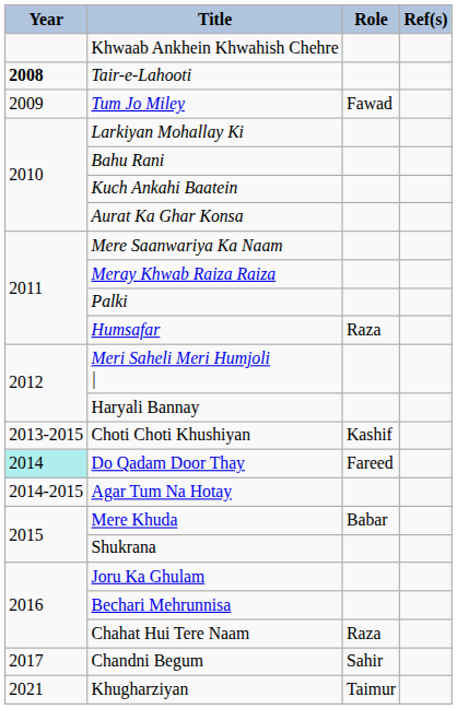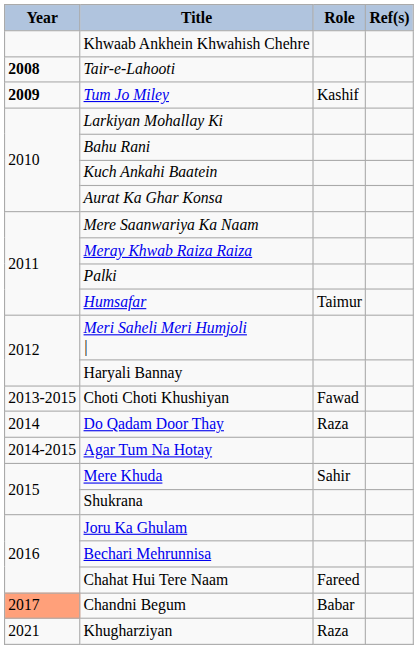 <table class="wikitable" style="font-size:90%">
 <tr style="text-align:center;">
 <th style="background:#B0C4DE;">Year</th>
 <th style="background:#B0C4DE;">Title</th>
 <th style="background:#B0C4DE;">Role</th>
 <th style="background:#B0C4DE;">Ref(s)</th>
 </tr>
 <tr>
 <td></td>
 <td>Khwaab Ankhein Khwahish Chehre</td>
 <td></td>
 <td></td>
 </tr>
 <tr>
 <td><strong>2008</strong></td>
 <td><em>Tair-e-Lahooti</em></td>
 <td></td>
 <td></td>
 </tr>
 <tr>
-<td>2009</td>
+<td><strong>2009</strong></td>
 <td><em><a href='#'>Tum Jo Miley</a></em></td>
-<td>Fawad</td>
+<td>Kashif</td>
 <td></td>
 </tr>
 <tr>
 <td rowspan =4>2010</td>
 <td><em>Larkiyan Mohallay Ki</em></td>
 <td></td>
 <td></td>
 </tr>
 <tr>
 <td><em>Bahu Rani</em></td>
 <td></td>
 <td></td>
 </tr>
 <tr>
 <td><em>Kuch Ankahi Baatein</em></td>
 <td></td>
 <td></td>
 </tr>
 <tr>
 <td><em>Aurat Ka Ghar Konsa</em></td>
 <td></td>
 <td></td>
 </tr>
 <tr>
 <td rowspan =4>2011</td>
 <td><em>Mere Saanwariya Ka Naam</em></td>
 <td></td>
 <td></td>
 </tr>
 <tr>
 <td><em><a href='#'>Meray Khwab Raiza Raiza</a></em></td>
 <td></td>
 <td></td>
 </tr>
 <tr>
 <td><em>Palki</em></td>
 <td></td>
 <td></td>
 </tr>
 <tr>
 <td><em><a href='#'>Humsafar</a></em></td>
-<td>Raza</td>
+<td>Taimur</td>
 <td></td>
 </tr>
 <tr>
 <td Rowspan=2>2012</td>
 <td><em><a href='#'>Meri Saheli Meri Humjoli</a><br>|</td>
 <td></td>
 </tr>
 <tr>
 <td></em>Haryali Bannay<em></td>
 <td></td>
 <td></td>
 </tr>
 <tr>
 <td>2013-2015</td>
 <td></em>Choti Choti Khushiyan<em></td>
-<td>Kashif</td>
+<td>Fawad</td>
 <td></td>
 </tr>
 <tr>
-<td style="background: paleturquoise;">2014</td>
+<td>2014</td>
 <td></em><a href='#'>Do Qadam Door Thay</a><em></td>
-<td>Fareed</td>
+<td>Raza</td>
 <td></td>
 </tr>
 <tr>
 <td>2014-2015</td>
 <td></em><a href='#'>Agar Tum Na Hotay</a><em></td>
 <td></td>
 <td></td>
 </tr>
 <tr>
 <td Rowspan=2>2015</td>
 <td></em><a href='#'>Mere Khuda</a><em></td>
-<td>Babar</td>
+<td>Sahir</td>
 <td></td>
 </tr>
 <tr>
 <td></em>Shukrana<em></td>
 <td></td>
 <td></td>
 </tr>
 <tr>
 <td rowspan=3>2016</td>
 <td></em><a href='#'>Joru Ka Ghulam</a><em></td>
 <td></td>
 <td></td>
 </tr>
 <tr>
 <td></em><a href='#'>Bechari Mehrunnisa</a><em></td>
 <td></td>
 <td></td>
 </tr>
 <tr>
 <td></em>Chahat Hui Tere Naam<em></td>
-<td>Raza</td>
+<td>Fareed</td>
 <td></td>
 </tr>
 <tr>
-<td>2017</td>
+<td style="background: lightsalmon;">2017</td>
 <td></em>Chandni Begum<em></td>
-<td>Sahir</td>
+<td>Babar</td>
 <td></td>
 </tr>
 <tr>
 <td>2021</td>
 <td></em>Khugharziyan<em></td>
-<td>Taimur</td>
+<td>Raza</td>
 <td></td>
 </tr>
 </table>
